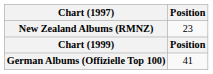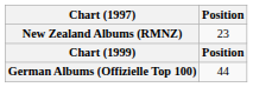 <table class="wikitable plainrowheaders" style="text-align:center;">
 <tr>
 <th scope="col">Chart (1997)</th>
 <th scope="col">Position</th>
 </tr>
 <tr>
 <th scope="row">New Zealand Albums (RMNZ)</th>
 <td>23</td>
 </tr>
 <tr>
 <th scope="col">Chart (1999)</th>
 <th scope="col">Position</th>
 </tr>
 <tr>
 <th scope="row">German Albums (Offizielle Top 100)</th>
-<td>41</td>
+<td>44</td>
 </tr>
 </table>
